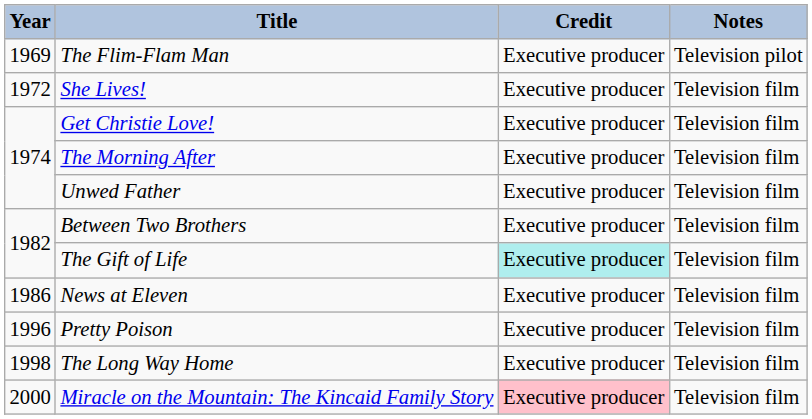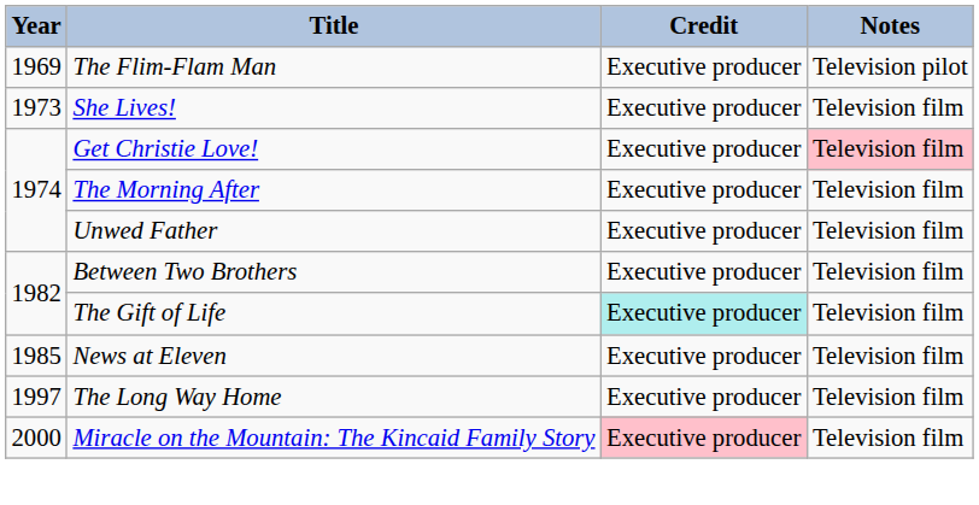 <table class="wikitable" style="font-size:95%;">
 <tr>
 <th style="background:#B0C4DE;">Year</th>
 <th style="background:#B0C4DE;">Title</th>
 <th style="background:#B0C4DE;">Credit</th>
 <th style="background:#B0C4DE;">Notes</th>
 </tr>
 <tr>
 <td>1969</td>
 <td><em>The Flim-Flam Man</em></td>
 <td>Executive producer</td>
 <td>Television pilot</td>
 </tr>
 <tr>
-<td>1972</td>
+<td>1973</td>
 <td><em><a href='#'>She Lives!</a></em></td>
 <td>Executive producer</td>
 <td>Television film</td>
 </tr>
 <tr>
 <td rowspan=3>1974</td>
 <td><em><a href='#'>Get Christie Love!</a></em></td>
 <td>Executive producer</td>
-<td>Television film</td>
+<td style="background: pink;">Television film</td>
 </tr>
 <tr>
 <td><em><a href='#'>The Morning After</a></em></td>
 <td>Executive producer</td>
 <td>Television film</td>
 </tr>
 <tr>
 <td><em>Unwed Father</em></td>
 <td>Executive producer</td>
 <td>Television film</td>
 </tr>
 <tr>
 <td rowspan=2>1982</td>
 <td><em>Between Two Brothers</em></td>
 <td>Executive producer</td>
 <td>Television film</td>
 </tr>
 <tr>
 <td><em>The Gift of Life</em></td>
 <td style="background: paleturquoise;">Executive producer</td>
 <td>Television film</td>
 </tr>
 <tr>
-<td>1986</td>
+<td>1985</td>
 <td><em>News at Eleven</em></td>
 <td>Executive producer</td>
 <td>Television film</td>
 </tr>
 <tr>
-<td>1996</td>
-<td><em>Pretty Poison</em></td>
-<td>Executive producer</td>
-<td>Television film</td>
-</tr>
-<tr>
-<td>1998</td>
+<td>1997</td>
 <td><em>The Long Way Home</em></td>
 <td>Executive producer</td>
 <td>Television film</td>
 </tr>
 <tr>
 <td>2000</td>
 <td><em><a href='#'>Miracle on the Mountain: The Kincaid Family Story</a></em></td>
 <td style="background: pink;">Executive producer</td>
 <td>Television film</td>
 </tr>
 </table>
